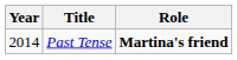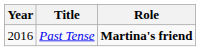 <table class="wikitable">
 <tr>
 <th>Year</th>
 <th>Title</th>
 <th>Role</th>
 </tr>
 <tr>
-<td>2014</td>
+<td>2016</td>
 <td><em><a href='#'>Past Tense</a></em></td>
 <td><strong>Martina's friend</strong></td>
 </tr>
 </table>
